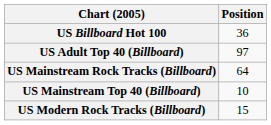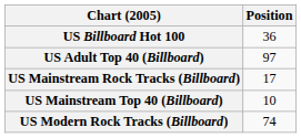 <table class="wikitable sortable plainrowheaders" style="text-align:center">
 <tr>
 <th>Chart (2005)</th>
 <th>Position</th>
 </tr>
 <tr>
 <th scope="row">US <em>Billboard</em> Hot 100</th>
 <td>36</td>
 </tr>
 <tr>
 <th scope="row">US Adult Top 40 (<em>Billboard</em>)</th>
 <td>97</td>
 </tr>
 <tr>
 <th scope="row">US Mainstream Rock Tracks (<em>Billboard</em>)</th>
-<td>64</td>
+<td>17</td>
 </tr>
 <tr>
 <th scope="row">US Mainstream Top 40 (<em>Billboard</em>)</th>
 <td>10</td>
 </tr>
 <tr>
 <th scope="row">US Modern Rock Tracks (<em>Billboard</em>)</th>
-<td>15</td>
+<td>74</td>
 </tr>
 </table>
